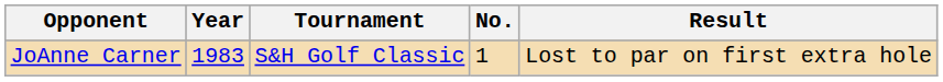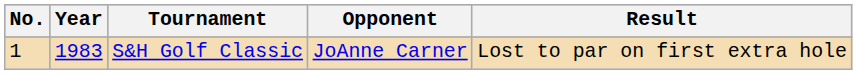 <table class="wikitable" style="font-size:95%;">
 <tr>
-<th>Opponent</th>
+<th>No.</th>
 <th>Year</th>
 <th>Tournament</th>
-<th>No.</th>
+<th>Opponent</th>
 <th>Result</th>
 </tr>
 <tr style="background:#F5DEB3;">
-<td> <a href='#'>JoAnne Carner</a></td>
+<td>1</td>
 <td><a href='#'>1983</a></td>
 <td><a href='#'>S&H Golf Classic</a></td>
-<td>1</td>
+<td> <a href='#'>JoAnne Carner</a></td>
 <td>Lost to par on first extra hole</td>
 </tr>
 </table>
